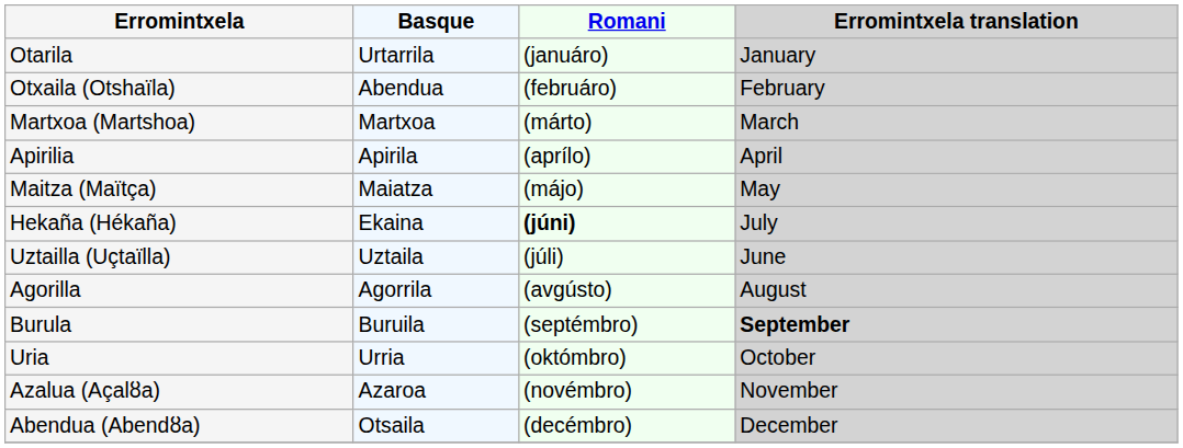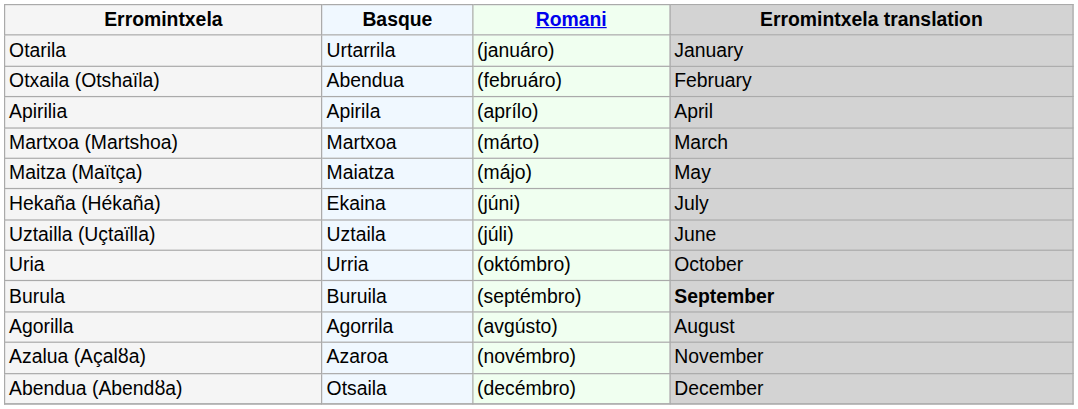 <table class="wikitable" style="width:100%; font-size: 100%">
 <tr>
 <th style="background-color: whitesmoke"><strong>Erromintxela</strong></th>
 <th style="background-color: aliceblue"><strong>Basque</strong></th>
 <th style="background-color: honeydew"><strong><a href='#'>Romani</a></strong></th>
 <th style="background-color: lightgrey"><strong>Erromintxela translation</strong></th>
 </tr>
 <tr>
 <td style="background-color: whitesmoke">Otarila</td>
 <td style="background-color: aliceblue">Urtarrila</td>
 <td style="background-color: honeydew">(januáro)</td>
 <td style="background-color: lightgrey">January</td>
 </tr>
 <tr>
 <td style="background-color: whitesmoke">Otxaila (Otshaïla)</td>
 <td style="background-color: aliceblue">Abendua</td>
 <td style="background-color: honeydew">(februáro)</td>
 <td style="background-color: lightgrey">February</td>
 </tr>
 <tr>
+<td style="background-color: whitesmoke">Apirilia</td>
+<td style="background-color: aliceblue">Apirila</td>
+<td style="background-color: honeydew">(aprílo)</td>
+<td style="background-color: lightgrey">April</td>
+</tr>
+<tr>
 <td style="background-color: whitesmoke">Martxoa (Martshoa)</td>
 <td style="background-color: aliceblue">Martxoa</td>
 <td style="background-color: honeydew">(márto)</td>
 <td style="background-color: lightgrey">March</td>
-</tr>
-<tr>
-<td style="background-color: whitesmoke">Apirilia</td>
-<td style="background-color: aliceblue">Apirila</td>
-<td style="background-color: honeydew">(aprílo)</td>
-<td style="background-color: lightgrey">April</td>
 </tr>
 <tr>
 <td style="background-color: whitesmoke">Maitza (Maïtça)</td>
 <td style="background-color: aliceblue">Maiatza</td>
 <td style="background-color: honeydew">(májo)</td>
 <td style="background-color: lightgrey">May</td>
 </tr>
 <tr>
 <td style="background-color: whitesmoke">Hekaña (Hékaña)</td>
 <td style="background-color: aliceblue">Ekaina</td>
-<td style="background-color: honeydew"><strong>(júni)</strong></td>
+<td style="background-color: honeydew">(júni)</td>
 <td style="background-color: lightgrey">July</td>
 </tr>
 <tr>
 <td style="background-color: whitesmoke">Uztailla (Uçtaïlla)</td>
 <td style="background-color: aliceblue">Uztaila</td>
 <td style="background-color: honeydew">(júli)</td>
 <td style="background-color: lightgrey">June</td>
 </tr>
 <tr>
-<td style="background-color: whitesmoke">Agorilla</td>
-<td style="background-color: aliceblue">Agorrila</td>
-<td style="background-color: honeydew">(avgústo)</td>
-<td style="background-color: lightgrey">August</td>
+<td style="background-color: whitesmoke">Uria</td>
+<td style="background-color: aliceblue">Urria</td>
+<td style="background-color: honeydew">(októmbro)</td>
+<td style="background-color: lightgrey">October</td>
 </tr>
 <tr>
 <td style="background-color: whitesmoke">Burula</td>
 <td style="background-color: aliceblue">Buruila</td>
 <td style="background-color: honeydew">(septémbro)</td>
 <td style="background-color: lightgrey"><strong>September</strong></td>
 </tr>
 <tr>
-<td style="background-color: whitesmoke">Uria</td>
-<td style="background-color: aliceblue">Urria</td>
-<td style="background-color: honeydew">(októmbro)</td>
-<td style="background-color: lightgrey">October</td>
+<td style="background-color: whitesmoke">Agorilla</td>
+<td style="background-color: aliceblue">Agorrila</td>
+<td style="background-color: honeydew">(avgústo)</td>
+<td style="background-color: lightgrey">August</td>
 </tr>
 <tr>
 <td style="background-color: whitesmoke">Azalua (Açalȣa)</td>
 <td style="background-color: aliceblue">Azaroa</td>
 <td style="background-color: honeydew">(novémbro)</td>
 <td style="background-color: lightgrey">November</td>
 </tr>
 <tr>
 <td style="background-color: whitesmoke">Abendua (Abendȣa)</td>
 <td style="background-color: aliceblue">Otsaila</td>
 <td style="background-color: honeydew">(decémbro)</td>
 <td style="background-color: lightgrey">December</td>
 </tr>
 <tr>
 </tr>
 </table>
